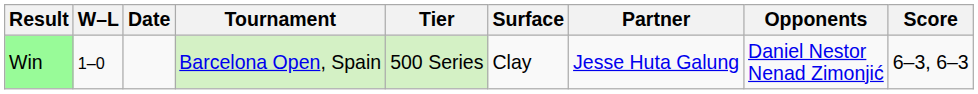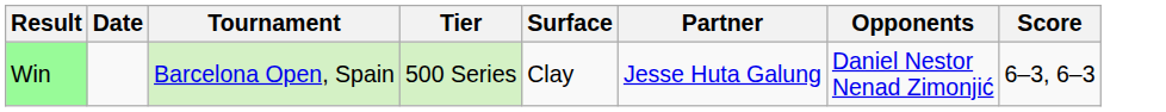 <table class="sortable wikitable">
 <tr>
 <th>Result</th>
-<th class="unsortable">W–L</th>
 <th>Date</th>
 <th>Tournament</th>
 <th>Tier</th>
 <th>Surface</th>
 <th>Partner</th>
 <th>Opponents</th>
 <th class="unsortable">Score</th>
 </tr>
 <tr>
 <td bgcolor=98FB98>Win</td>
-<td><small>1–0</small></td>
 <td><a href='#'></a></td>
 <td style="background:#D4F1C5;"><a href='#'>Barcelona Open</a>, Spain</td>
 <td style="background:#D4F1C5;">500 Series</td>
 <td>Clay</td>
 <td> <a href='#'>Jesse Huta Galung</a></td>
 <td> <a href='#'>Daniel Nestor</a><br> <a href='#'>Nenad Zimonjić</a></td>
 <td>6–3, 6–3</td>
 </tr>
 </table>
